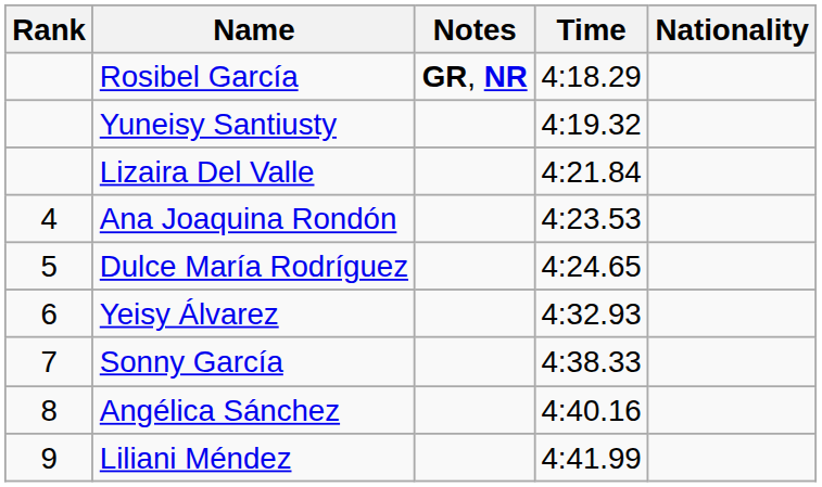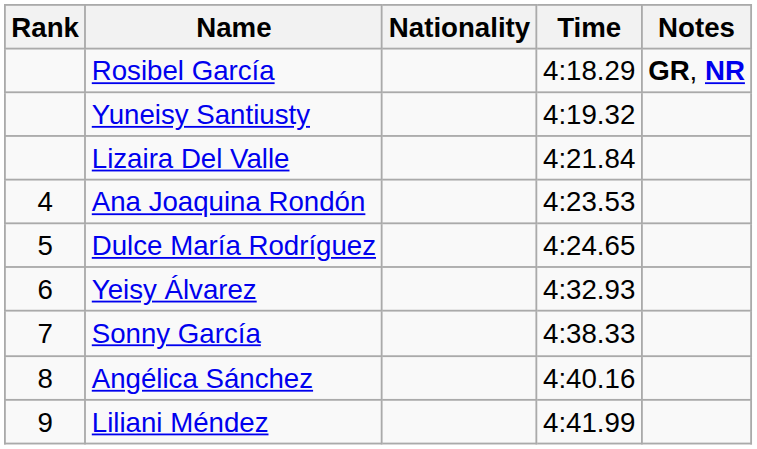 <table class="wikitable sortable" style="text-align:center;font-size:95%">
 <tr>
 <th>Rank</th>
 <th>Name</th>
+<th>Nationality</th>
+<th>Time</th>
 <th>Notes</th>
-<th>Time</th>
-<th>Nationality</th>
 </tr>
 <tr>
 <td></td>
 <td align=left><a href='#'>Rosibel García</a></td>
+<td align=left></td>
+<td>4:18.29</td>
 <td><strong>GR</strong>, <strong><a href='#'>NR</a></strong></td>
-<td>4:18.29</td>
-<td align=left></td>
 </tr>
 <tr>
 <td></td>
 <td align=left><a href='#'>Yuneisy Santiusty</a></td>
+<td align=left></td>
+<td>4:19.32</td>
 <td></td>
-<td>4:19.32</td>
-<td align=left></td>
 </tr>
 <tr>
 <td></td>
 <td align=left><a href='#'>Lizaira Del Valle</a></td>
+<td align=left></td>
+<td>4:21.84</td>
 <td></td>
-<td>4:21.84</td>
-<td align=left></td>
 </tr>
 <tr>
 <td>4</td>
 <td align=left><a href='#'>Ana Joaquina Rondón</a></td>
+<td align=left></td>
+<td>4:23.53</td>
 <td></td>
-<td>4:23.53</td>
-<td align=left></td>
 </tr>
 <tr>
 <td>5</td>
 <td align=left><a href='#'>Dulce María Rodríguez</a></td>
+<td align=left></td>
+<td>4:24.65</td>
 <td></td>
-<td>4:24.65</td>
-<td align=left></td>
 </tr>
 <tr>
 <td>6</td>
 <td align=left><a href='#'>Yeisy Álvarez</a></td>
+<td align=left></td>
+<td>4:32.93</td>
 <td></td>
-<td>4:32.93</td>
-<td align=left></td>
 </tr>
 <tr>
 <td>7</td>
 <td align=left><a href='#'>Sonny García</a></td>
+<td align=left></td>
+<td>4:38.33</td>
 <td></td>
-<td>4:38.33</td>
-<td align=left></td>
 </tr>
 <tr>
 <td>8</td>
 <td align=left><a href='#'>Angélica Sánchez</a></td>
+<td align=left></td>
+<td>4:40.16</td>
 <td></td>
-<td>4:40.16</td>
-<td align=left></td>
 </tr>
 <tr>
 <td>9</td>
 <td align=left><a href='#'>Liliani Méndez</a></td>
+<td align=left></td>
+<td>4:41.99</td>
 <td></td>
-<td>4:41.99</td>
-<td align=left></td>
 </tr>
 </table>
